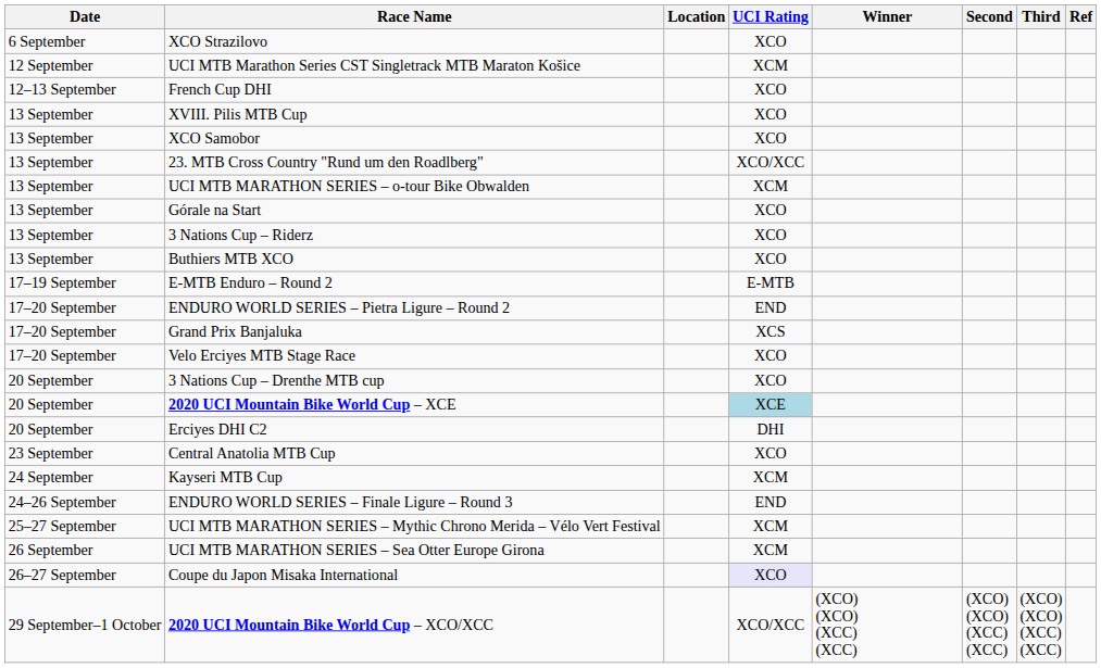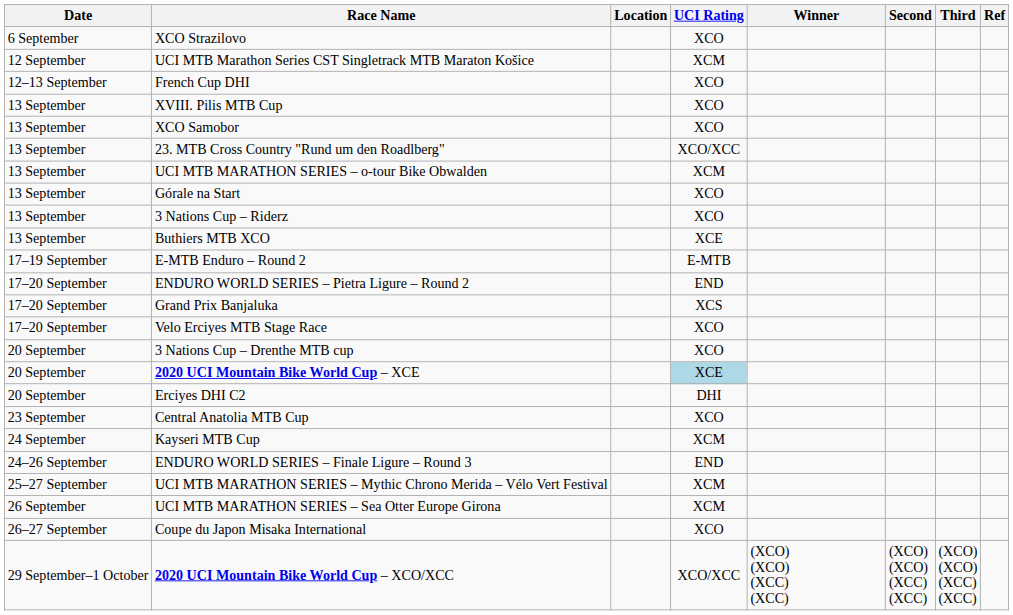 <table class="wikitable sortable">
 <tr>
 <th>Date</th>
 <th>Race Name</th>
 <th>Location</th>
 <th><a href='#'>UCI Rating</a></th>
 <th width=150px>Winner</th>
 <th>Second</th>
 <th>Third</th>
 <th>Ref</th>
 </tr>
 <tr>
 <td>6 September</td>
 <td>XCO Strazilovo</td>
 <td></td>
 <td align=center>XCO</td>
 <td><br></td>
 <td><br></td>
 <td><br></td>
 <td align=center></td>
 </tr>
 <tr>
 <td>12 September</td>
 <td>UCI MTB Marathon Series CST Singletrack MTB Maraton Košice</td>
 <td></td>
 <td align=center>XCM</td>
 <td><br></td>
 <td><br></td>
 <td><br></td>
 <td align=center></td>
 </tr>
 <tr>
 <td>12–13 September</td>
 <td>French Cup DHI</td>
 <td></td>
 <td align=center>XCO</td>
 <td><br></td>
 <td><br></td>
 <td><br></td>
 <td align=center></td>
 </tr>
 <tr>
 <td>13 September</td>
 <td>XVIII. Pilis MTB Cup</td>
 <td></td>
 <td align=center>XCO</td>
 <td><br></td>
 <td><br></td>
 <td><br></td>
 <td align=center></td>
 </tr>
 <tr>
 <td>13 September</td>
 <td>XCO Samobor</td>
 <td></td>
 <td align=center>XCO</td>
 <td><br></td>
 <td></td>
 <td></td>
 <td align=center></td>
 </tr>
 <tr>
 <td>13 September</td>
 <td>23. MTB Cross Country "Rund um den Roadlberg"</td>
 <td></td>
 <td align=center>XCO/XCC</td>
 <td><br></td>
 <td><br></td>
 <td><br></td>
 <td align=center></td>
 </tr>
 <tr>
 <td>13 September</td>
 <td>UCI MTB MARATHON SERIES – o-tour Bike Obwalden</td>
 <td></td>
 <td align=center>XCM</td>
 <td><br></td>
 <td><br></td>
 <td><br></td>
 <td align=center></td>
 </tr>
 <tr>
 <td>13 September</td>
 <td>Górale na Start</td>
 <td></td>
 <td align=center>XCO</td>
 <td><br></td>
 <td><br></td>
 <td><br></td>
 <td align=center></td>
 </tr>
 <tr>
 <td>13 September</td>
 <td>3 Nations Cup – Riderz</td>
 <td></td>
 <td align=center>XCO</td>
 <td><br></td>
 <td><br></td>
 <td><br></td>
 <td align=center></td>
 </tr>
 <tr>
 <td>13 September</td>
 <td>Buthiers MTB XCO</td>
 <td></td>
-<td align=center>XCO</td>
+<td align=center>XCE</td>
 <td><br></td>
 <td><br></td>
 <td><br></td>
 <td align=center></td>
 </tr>
 <tr>
 <td>17–19 September</td>
 <td>E-MTB Enduro – Round 2</td>
 <td></td>
 <td align=center>E-MTB</td>
 <td><br></td>
 <td><br></td>
 <td><br></td>
 <td align=center></td>
 </tr>
 <tr>
 <td>17–20 September</td>
 <td>ENDURO WORLD SERIES – Pietra Ligure – Round 2</td>
 <td></td>
 <td align=center>END</td>
 <td><br></td>
 <td><br></td>
 <td><br></td>
 <td align=center></td>
 </tr>
 <tr>
 <td>17–20 September</td>
 <td>Grand Prix Banjaluka</td>
 <td></td>
 <td align=center>XCS</td>
 <td><br></td>
 <td><br></td>
 <td><br></td>
 <td align=center></td>
 </tr>
 <tr>
 <td>17–20 September</td>
 <td>Velo Erciyes MTB Stage Race</td>
 <td></td>
 <td align=center>XCO</td>
 <td><br></td>
 <td><br></td>
 <td><br></td>
 <td align=center></td>
 </tr>
 <tr>
 <td>20 September</td>
 <td>3 Nations Cup – Drenthe MTB cup</td>
 <td></td>
 <td align=center>XCO</td>
 <td><br></td>
 <td><br></td>
 <td><br></td>
 <td align=center></td>
 </tr>
 <tr>
 <td>20 September</td>
 <td><strong><a href='#'>2020 UCI Mountain Bike World Cup</a></strong> – XCE</td>
 <td></td>
 <td align=center style="background: lightblue;">XCE</td>
 <td><br></td>
 <td><br></td>
 <td><br></td>
 <td align=center></td>
 </tr>
 <tr>
 <td>20 September</td>
 <td>Erciyes DHI C2</td>
 <td></td>
 <td align=center>DHI</td>
 <td><br></td>
 <td></td>
 <td></td>
 <td align=center></td>
 </tr>
 <tr>
 <td>23 September</td>
 <td>Central Anatolia MTB Cup</td>
 <td></td>
 <td align=center>XCO</td>
 <td><br></td>
 <td><br></td>
 <td><br></td>
 <td align=center></td>
 </tr>
 <tr>
 <td>24 September</td>
 <td>Kayseri MTB Cup</td>
 <td></td>
 <td align=center>XCM</td>
 <td><br></td>
 <td><br></td>
 <td><br></td>
 <td align=center></td>
 </tr>
 <tr>
 <td>24–26 September</td>
 <td>ENDURO WORLD SERIES – Finale Ligure – Round 3</td>
 <td></td>
 <td align=center>END</td>
 <td><br></td>
 <td><br></td>
 <td><br></td>
 <td align=center></td>
 </tr>
 <tr>
 <td>25–27 September</td>
 <td>UCI MTB MARATHON SERIES – Mythic Chrono Merida – Vélo Vert Festival</td>
 <td></td>
 <td align=center>XCM</td>
 <td><br></td>
 <td><br></td>
 <td><br></td>
 <td align=center></td>
 </tr>
 <tr>
 <td>26 September</td>
 <td>UCI MTB MARATHON SERIES – Sea Otter Europe Girona</td>
 <td></td>
 <td align=center>XCM</td>
 <td><br></td>
 <td><br></td>
 <td><br></td>
 <td align=center></td>
 </tr>
 <tr>
 <td>26–27 September</td>
 <td>Coupe du Japon Misaka International</td>
 <td></td>
-<td align=center style="background: lavender;">XCO</td>
+<td align=center>XCO</td>
 <td><br></td>
 <td><br></td>
 <td><br></td>
 <td align=center></td>
 </tr>
 <tr>
 <td>29 September–1 October</td>
 <td><strong><a href='#'>2020 UCI Mountain Bike World Cup</a></strong> – XCO/XCC</td>
 <td></td>
 <td align=center>XCO/XCC</td>
 <td> (XCO)<br> (XCO)<br> (XCC)<br> (XCC)</td>
 <td> (XCO)<br> (XCO)<br> (XCC)<br> (XCC)</td>
 <td> (XCO)<br> (XCO)<br> (XCC)<br> (XCC)</td>
 <td align=center></td>
 </tr>
 </table>
